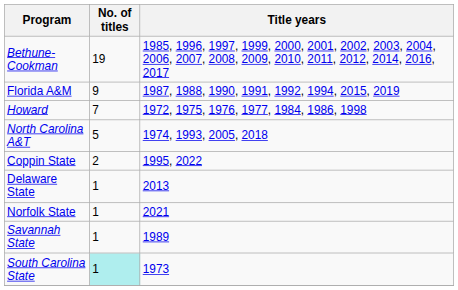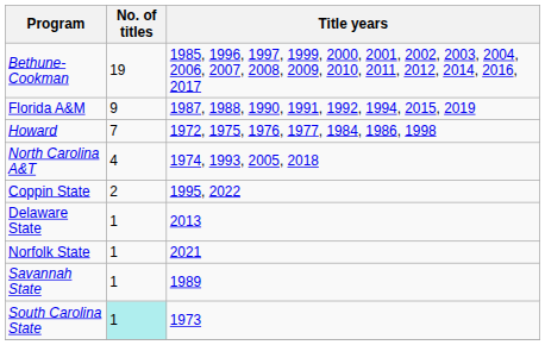 <table class="wikitable sortable">
 <tr>
 <th>Program</th>
 <th>No. of titles</th>
 <th>Title years</th>
 </tr>
 <tr>
 <td><em><a href='#'>Bethune-Cookman</a></em></td>
 <td>19</td>
 <td><a href='#'>1985</a>, <a href='#'>1996</a>, <a href='#'>1997</a>, <a href='#'>1999</a>, <a href='#'>2000</a>, <a href='#'>2001</a>, <a href='#'>2002</a>, <a href='#'>2003</a>, <a href='#'>2004</a>, <a href='#'>2006</a>, <a href='#'>2007</a>, <a href='#'>2008</a>, <a href='#'>2009</a>, <a href='#'>2010</a>, <a href='#'>2011</a>, <a href='#'>2012</a>, <a href='#'>2014</a>, <a href='#'>2016</a>, <a href='#'>2017</a></td>
 </tr>
 <tr>
 <td><a href='#'>Florida A&M</a></td>
 <td>9</td>
 <td><a href='#'>1987</a>, <a href='#'>1988</a>, <a href='#'>1990</a>, <a href='#'>1991</a>, <a href='#'>1992</a>, <a href='#'>1994</a>,  <a href='#'>2015</a>, <a href='#'>2019</a></td>
 </tr>
 <tr>
 <td><em><a href='#'>Howard</a></em></td>
 <td>7</td>
 <td><a href='#'>1972</a>, <a href='#'>1975</a>, <a href='#'>1976</a>, <a href='#'>1977</a>, <a href='#'>1984</a>, <a href='#'>1986</a>, <a href='#'>1998</a></td>
 </tr>
 <tr>
 <td><em><a href='#'>North Carolina A&T</a></em></td>
-<td>5</td>
+<td>4</td>
 <td><a href='#'>1974</a>, <a href='#'>1993</a>, <a href='#'>2005</a>, <a href='#'>2018</a></td>
 </tr>
 <tr>
 <td><a href='#'>Coppin State</a></td>
 <td>2</td>
 <td><a href='#'>1995</a>, <a href='#'>2022</a></td>
 </tr>
 <tr>
 <td><a href='#'>Delaware State</a></td>
 <td>1</td>
 <td><a href='#'>2013</a></td>
 </tr>
 <tr>
 <td><a href='#'>Norfolk State</a></td>
 <td>1</td>
 <td><a href='#'>2021</a></td>
 </tr>
 <tr>
 <td><em><a href='#'>Savannah State</a></em></td>
 <td>1</td>
 <td><a href='#'>1989</a></td>
 </tr>
 <tr>
 <td><em><a href='#'>South Carolina State</a></em></td>
 <td style="background: paleturquoise;">1</td>
 <td><a href='#'>1973</a></td>
 </tr>
 <tr>
 </tr>
 </table>
